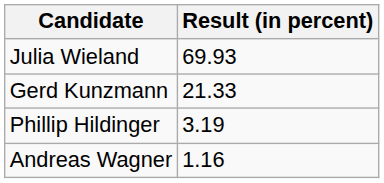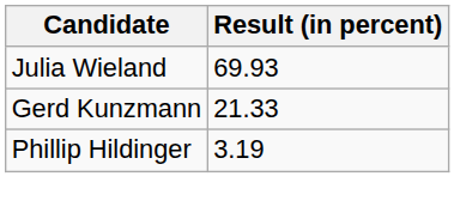 <table class="wikitable">
 <tr>
 <th>Candidate</th>
 <th>Result (in percent)</th>
 </tr>
 <tr>
 <td>Julia Wieland</td>
 <td>69.93</td>
 </tr>
 <tr>
 <td>Gerd Kunzmann</td>
 <td>21.33</td>
 </tr>
 <tr>
 <td>Phillip Hildinger</td>
 <td>3.19</td>
 </tr>
-<tr>
-<td>Andreas Wagner</td>
-<td>1.16</td>
-</tr>
 </table>
